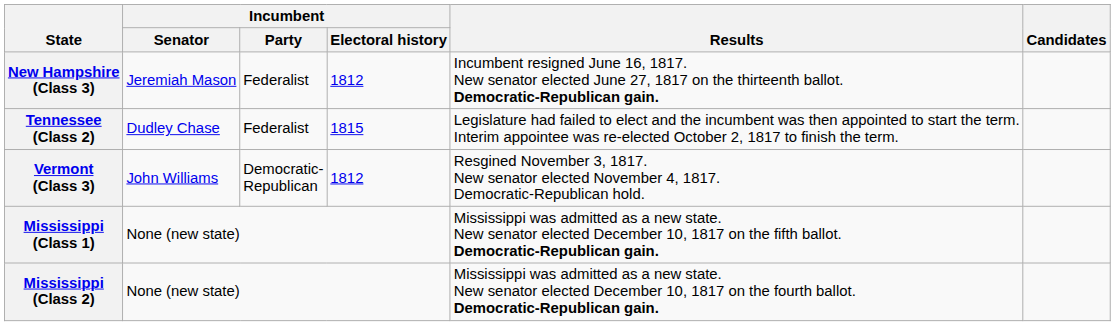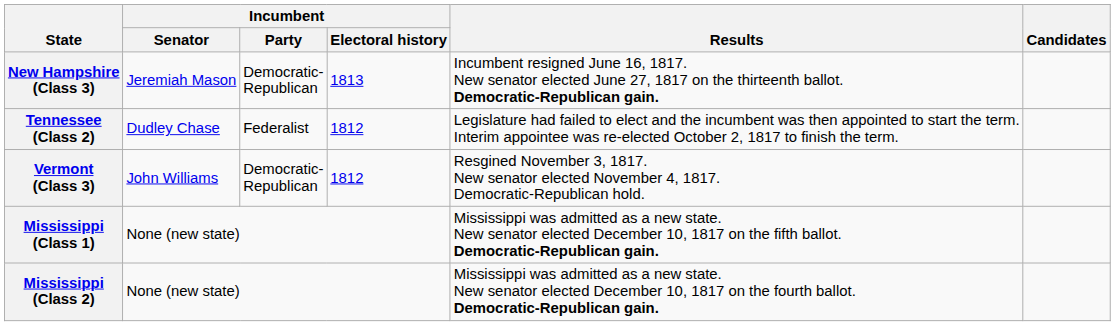 <table class=wikitable>
 <tr valign=bottom>
 <th rowspan=2>State</th>
 <th colspan=3>Incumbent</th>
 <th rowspan=2>Results</th>
 <th rowspan=2>Candidates</th>
 </tr>
 <tr>
 <th>Senator</th>
 <th>Party</th>
 <th>Electoral history</th>
 </tr>
 <tr>
 <th><a href='#'>New Hampshire</a><br>(Class 3)</th>
 <td><a href='#'>Jeremiah Mason</a></td>
-<td>Federalist</td>
-<td><a href='#'>1812 </a></td>
+<td>Democratic-<br>Republican</td>
+<td><a href='#'>1813 </a></td>
 <td>Incumbent resigned June 16, 1817.<br>New senator elected June 27, 1817 on the thirteenth ballot.<br><strong>Democratic-Republican gain.</strong></td>
 <td nowrap></td>
 </tr>
 <tr>
 <th><a href='#'>Tennessee</a><br>(Class 2)</th>
 <td><a href='#'>Dudley Chase</a></td>
 <td>Federalist</td>
-<td><a href='#'>1815 </a></td>
+<td><a href='#'>1812 </a></td>
 <td>Legislature had failed to elect and the incumbent was then appointed to start the term.<br>Interim appointee was re-elected October 2, 1817 to finish the term.</td>
 <td nowrap></td>
 </tr>
 <tr>
 <th><a href='#'>Vermont</a><br>(Class 3)</th>
 <td><a href='#'>John Williams</a></td>
 <td>Democratic-<br>Republican</td>
 <td><a href='#'>1812</a></td>
 <td>Resgined November 3, 1817.<br>New senator elected November 4, 1817.<br>Democratic-Republican hold.</td>
 <td nowrap></td>
 </tr>
 <tr>
 <th><a href='#'>Mississippi</a><br>(Class 1)</th>
 <td colspan=3>None (new state)</td>
 <td>Mississippi was admitted as a new state.<br>New senator elected December 10, 1817 on the fifth ballot.<br><strong>Democratic-Republican gain.</strong></td>
 <td nowrap></td>
 </tr>
 <tr>
 <th><a href='#'>Mississippi</a><br>(Class 2)</th>
 <td colspan=3>None (new state)</td>
 <td>Mississippi was admitted as a new state.<br>New senator elected December 10, 1817 on the fourth ballot.<br><strong>Democratic-Republican gain.</strong></td>
 <td nowrap></td>
 </tr>
 </table>
